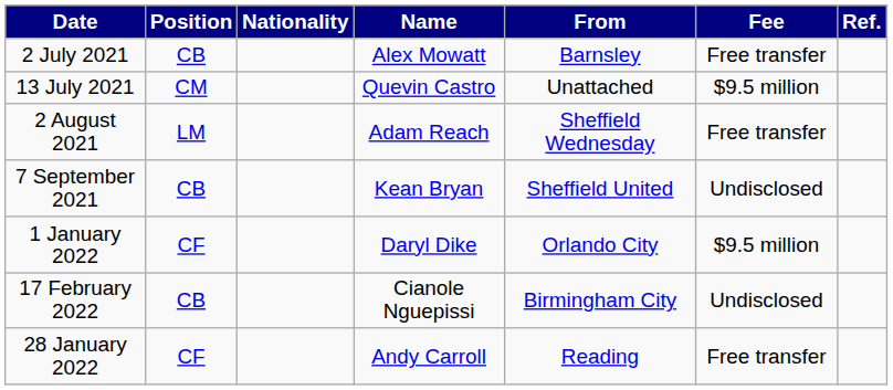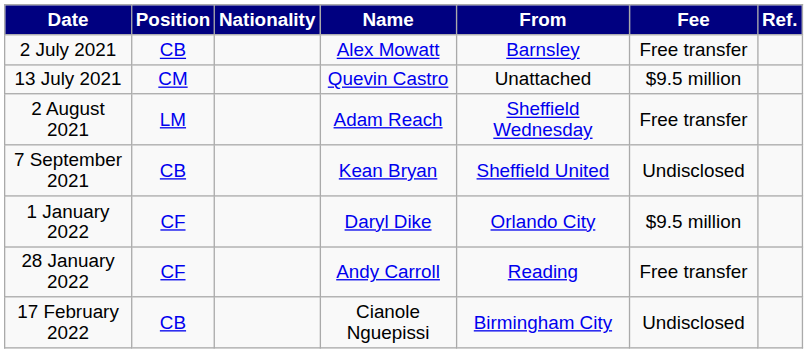 <table class="wikitable"  style="text-align:center; font-size:90%; ">
 <tr>
 <th style="background:#000080; color:white; width:120px;">Date</th>
 <th style="background:#000080; color:white; width:50px;">Position</th>
 <th style="background:#000080; color:white; width:50px;">Nationality</th>
 <th style="background:#000080; color:white; width:150px;">Name</th>
 <th style="background:#000080; color:white; width:200px;">From</th>
 <th style="background:#000080; color:white; width:110px;">Fee</th>
 <th style="background:#000080; color:white; width:25px;">Ref.</th>
 </tr>
 <tr>
 <td>2 July 2021</td>
 <td><a href='#'>CB</a></td>
 <td></td>
 <td><a href='#'>Alex Mowatt</a></td>
 <td> <a href='#'>Barnsley</a></td>
 <td>Free transfer</td>
 <td></td>
 </tr>
 <tr>
 <td>13 July 2021</td>
 <td><a href='#'>CM</a></td>
 <td></td>
 <td><a href='#'>Quevin Castro</a></td>
 <td>Unattached</td>
 <td>$9.5 million</td>
 <td></td>
 </tr>
 <tr>
 <td>2 August 2021</td>
 <td><a href='#'>LM</a></td>
 <td></td>
 <td><a href='#'>Adam Reach</a></td>
 <td> <a href='#'>Sheffield Wednesday</a></td>
 <td>Free transfer</td>
 <td></td>
 </tr>
 <tr>
 <td>7 September 2021</td>
 <td><a href='#'>CB</a></td>
 <td></td>
 <td><a href='#'>Kean Bryan</a></td>
 <td> <a href='#'>Sheffield United</a></td>
 <td>Undisclosed</td>
 <td></td>
 </tr>
 <tr>
 <td>1 January 2022</td>
 <td><a href='#'>CF</a></td>
 <td></td>
 <td><a href='#'>Daryl Dike</a></td>
 <td> <a href='#'>Orlando City</a></td>
 <td>$9.5 million</td>
 <td></td>
 </tr>
 <tr>
+<td>28 January 2022</td>
+<td><a href='#'>CF</a></td>
+<td></td>
+<td><a href='#'>Andy Carroll</a></td>
+<td> <a href='#'>Reading</a></td>
+<td>Free transfer</td>
+<td></td>
+</tr>
+<tr>
 <td>17 February 2022</td>
 <td><a href='#'>CB</a></td>
 <td></td>
 <td>Cianole Nguepissi</td>
 <td> <a href='#'>Birmingham City</a></td>
 <td>Undisclosed</td>
 <td></td>
 </tr>
-<tr>
-<td>28 January 2022</td>
-<td><a href='#'>CF</a></td>
-<td></td>
-<td><a href='#'>Andy Carroll</a></td>
-<td> <a href='#'>Reading</a></td>
-<td>Free transfer</td>
-<td></td>
-</tr>
 </table>
